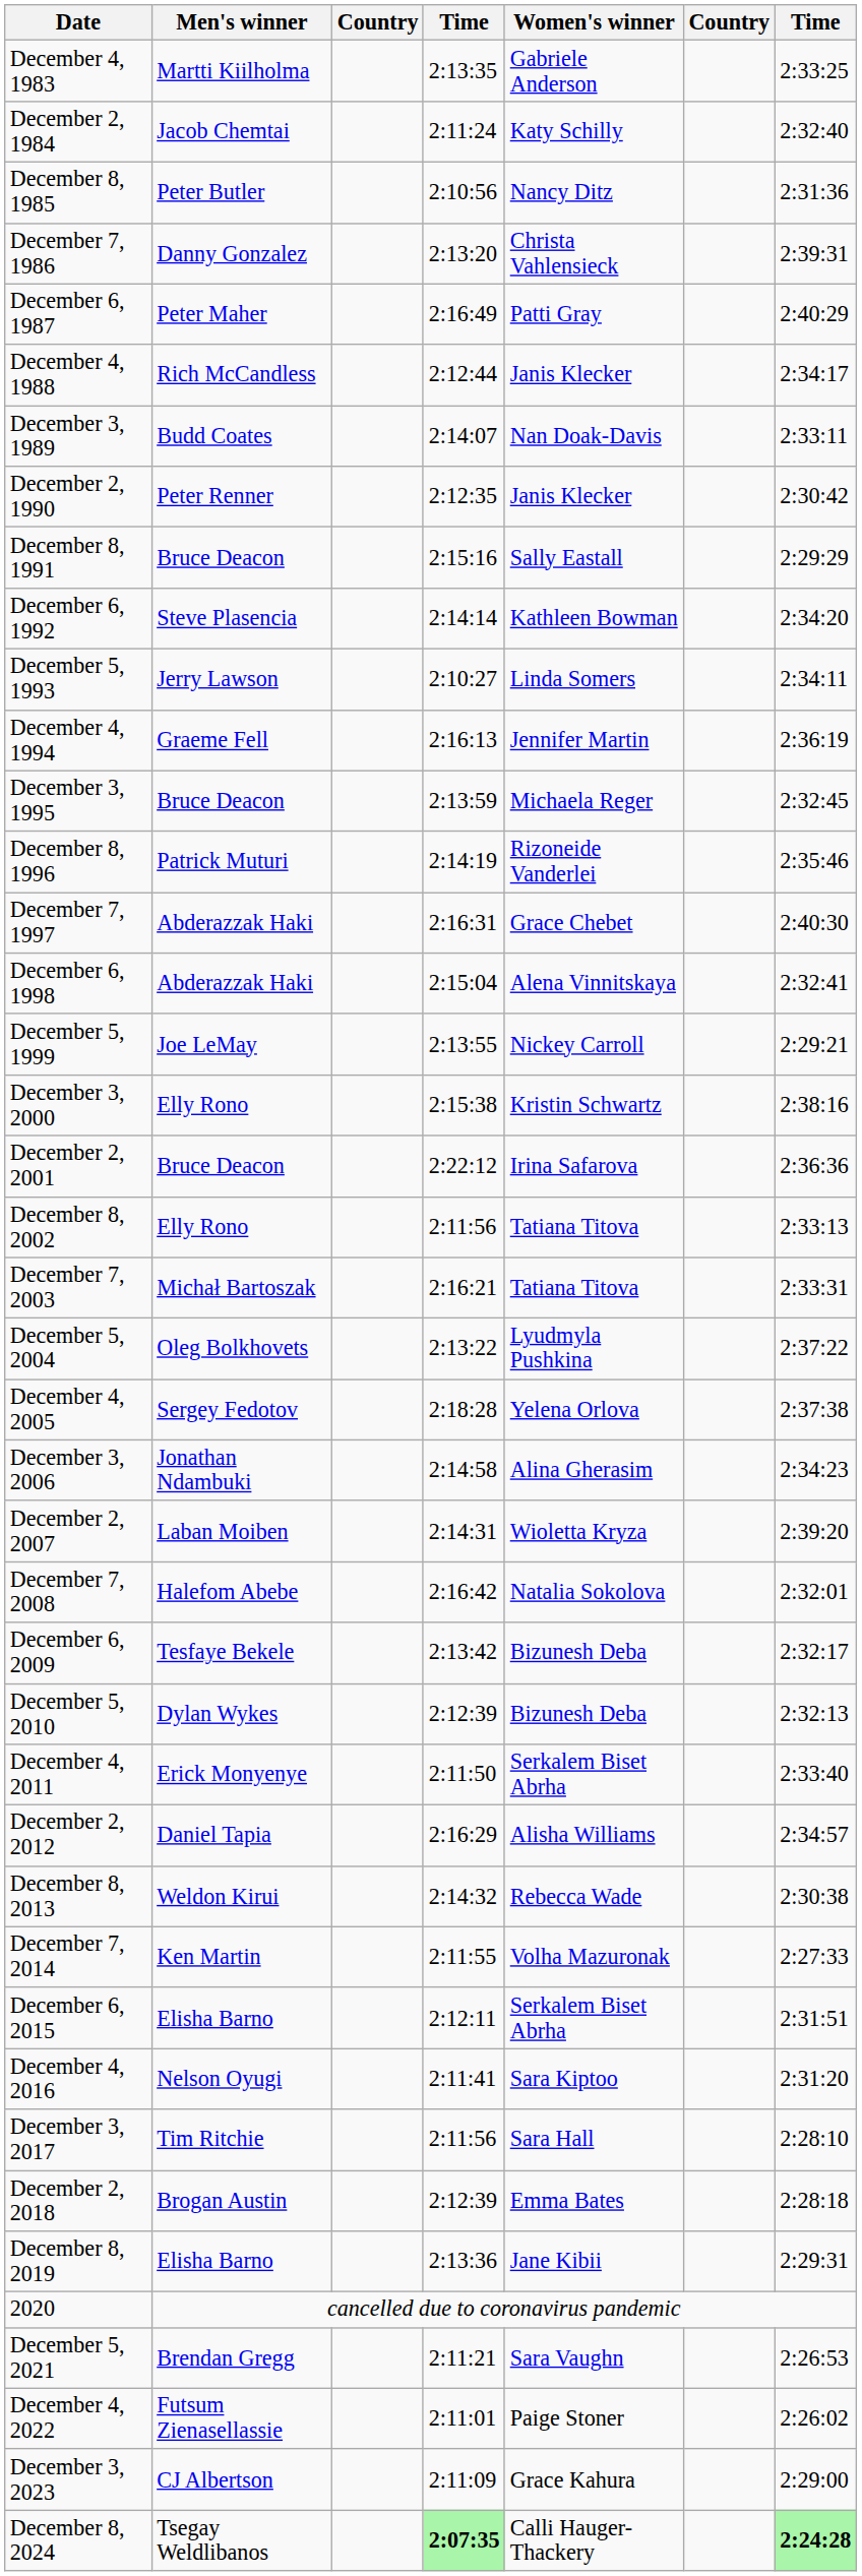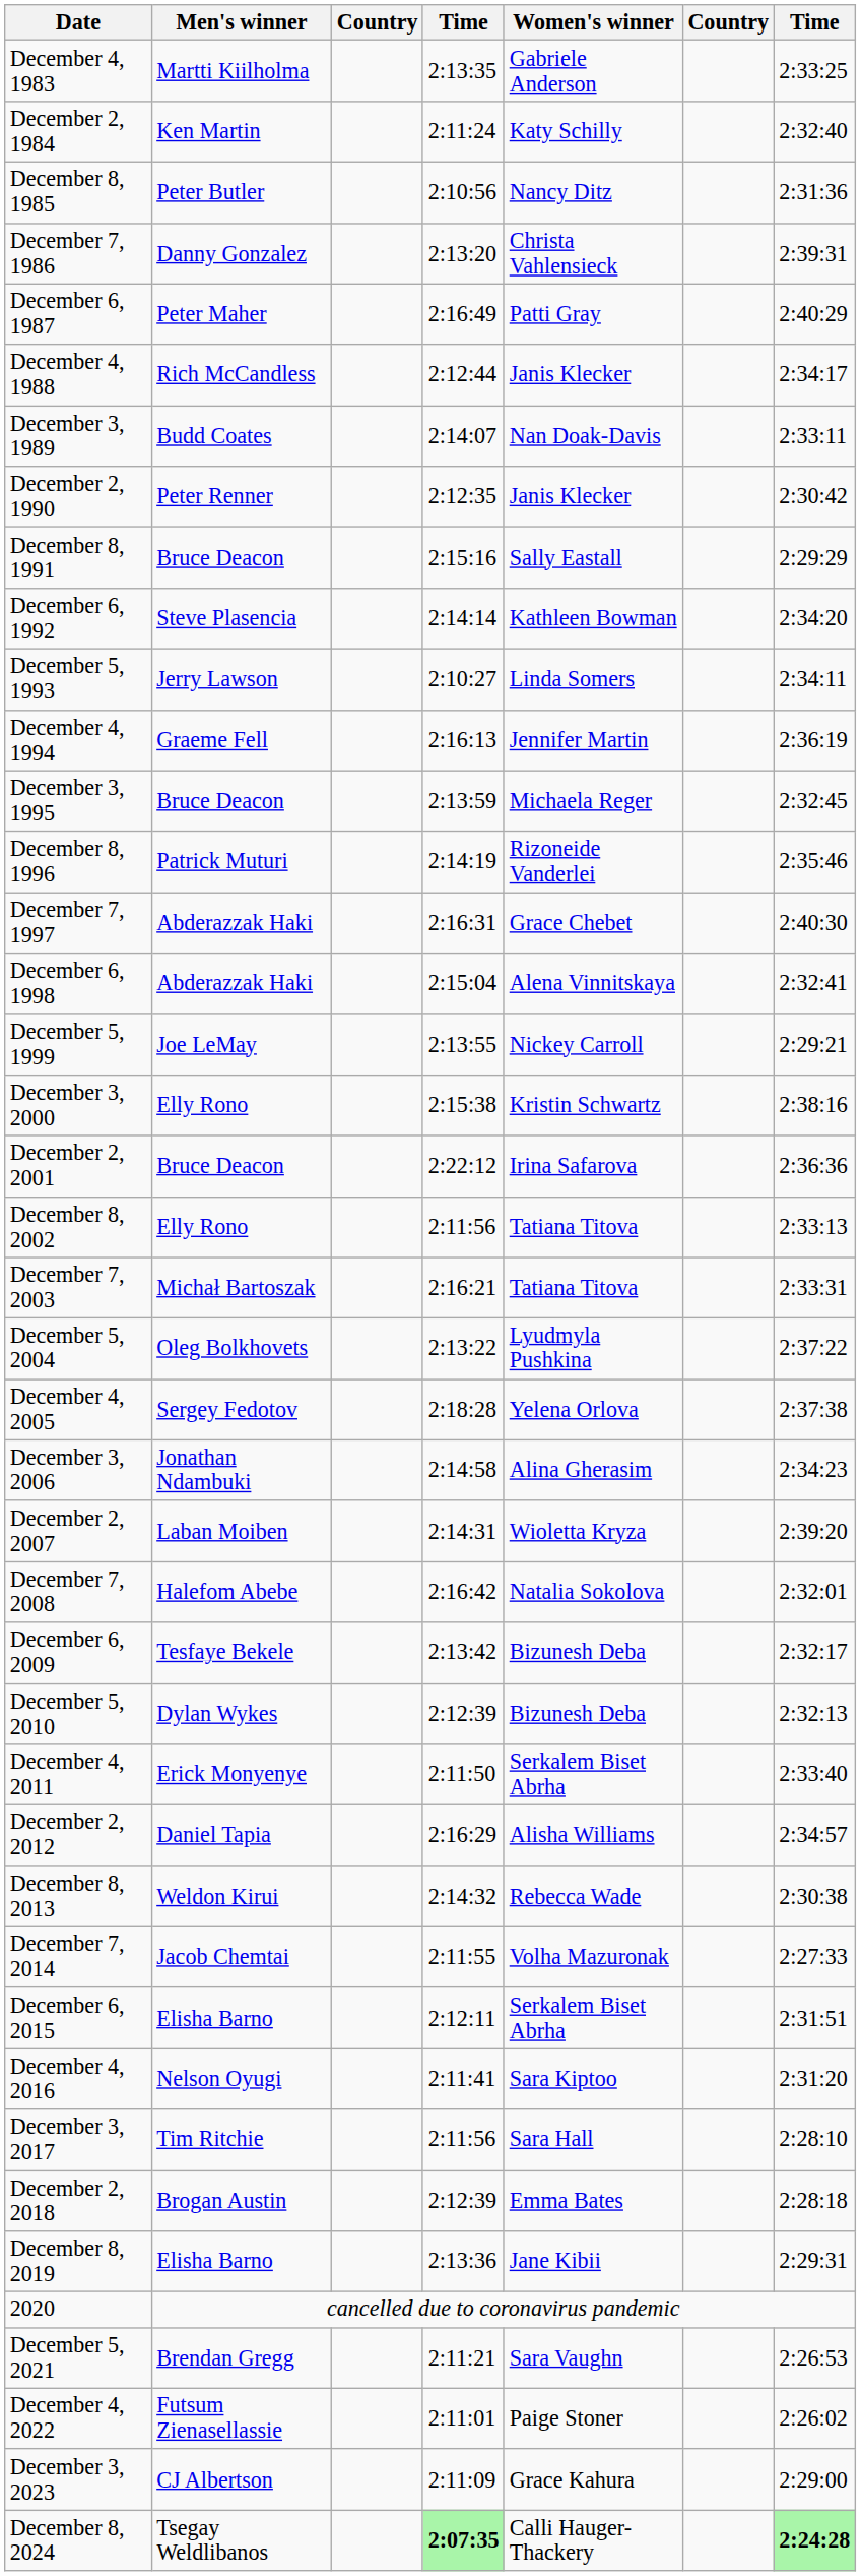 <table class="wikitable sortable">
 <tr>
 <th>Date</th>
 <th>Men's winner</th>
 <th>Country</th>
 <th>Time</th>
 <th>Women's winner</th>
 <th>Country</th>
 <th>Time</th>
 </tr>
 <tr>
 <td>December 4, 1983</td>
 <td><a href='#'>Martti Kiilholma</a></td>
 <td></td>
 <td>2:13:35</td>
 <td><a href='#'>Gabriele Anderson</a></td>
 <td></td>
 <td>2:33:25</td>
 </tr>
 <tr>
 <td>December 2, 1984</td>
-<td><a href='#'>Jacob Chemtai</a></td>
+<td><a href='#'>Ken Martin</a></td>
 <td></td>
 <td>2:11:24</td>
 <td><a href='#'>Katy Schilly</a></td>
 <td></td>
 <td>2:32:40</td>
 </tr>
 <tr>
 <td>December 8, 1985</td>
 <td><a href='#'>Peter Butler</a></td>
 <td></td>
 <td>2:10:56</td>
 <td><a href='#'>Nancy Ditz</a></td>
 <td></td>
 <td>2:31:36</td>
 </tr>
 <tr>
 <td>December 7, 1986</td>
 <td><a href='#'>Danny Gonzalez</a></td>
 <td></td>
 <td>2:13:20</td>
 <td><a href='#'>Christa Vahlensieck</a></td>
 <td></td>
 <td>2:39:31</td>
 </tr>
 <tr>
 <td>December 6, 1987</td>
 <td><a href='#'>Peter Maher</a></td>
 <td></td>
 <td>2:16:49</td>
 <td><a href='#'>Patti Gray</a></td>
 <td></td>
 <td>2:40:29</td>
 </tr>
 <tr>
 <td>December 4, 1988</td>
 <td><a href='#'>Rich McCandless</a></td>
 <td></td>
 <td>2:12:44</td>
 <td><a href='#'>Janis Klecker</a></td>
 <td></td>
 <td>2:34:17</td>
 </tr>
 <tr>
 <td>December 3, 1989</td>
 <td><a href='#'>Budd Coates</a></td>
 <td></td>
 <td>2:14:07</td>
 <td><a href='#'>Nan Doak-Davis</a></td>
 <td></td>
 <td>2:33:11</td>
 </tr>
 <tr>
 <td>December 2, 1990</td>
 <td><a href='#'>Peter Renner</a></td>
 <td></td>
 <td>2:12:35</td>
 <td><a href='#'>Janis Klecker</a></td>
 <td></td>
 <td>2:30:42</td>
 </tr>
 <tr>
 <td>December 8, 1991</td>
 <td><a href='#'>Bruce Deacon</a></td>
 <td></td>
 <td>2:15:16</td>
 <td><a href='#'>Sally Eastall</a></td>
 <td></td>
 <td>2:29:29</td>
 </tr>
 <tr>
 <td>December 6, 1992</td>
 <td><a href='#'>Steve Plasencia</a></td>
 <td></td>
 <td>2:14:14</td>
 <td><a href='#'>Kathleen Bowman</a></td>
 <td></td>
 <td>2:34:20</td>
 </tr>
 <tr>
 <td>December 5, 1993</td>
 <td><a href='#'>Jerry Lawson</a></td>
 <td></td>
 <td>2:10:27</td>
 <td><a href='#'>Linda Somers</a></td>
 <td></td>
 <td>2:34:11</td>
 </tr>
 <tr>
 <td>December 4, 1994</td>
 <td><a href='#'>Graeme Fell</a></td>
 <td></td>
 <td>2:16:13</td>
 <td><a href='#'>Jennifer Martin</a></td>
 <td></td>
 <td>2:36:19</td>
 </tr>
 <tr>
 <td>December 3, 1995</td>
 <td><a href='#'>Bruce Deacon</a></td>
 <td></td>
 <td>2:13:59</td>
 <td><a href='#'>Michaela Reger</a></td>
 <td></td>
 <td>2:32:45</td>
 </tr>
 <tr>
 <td>December 8, 1996</td>
 <td><a href='#'>Patrick Muturi</a></td>
 <td></td>
 <td>2:14:19</td>
 <td><a href='#'>Rizoneide Vanderlei</a></td>
 <td></td>
 <td>2:35:46</td>
 </tr>
 <tr>
 <td>December 7, 1997</td>
 <td><a href='#'>Abderazzak Haki</a></td>
 <td></td>
 <td>2:16:31</td>
 <td><a href='#'>Grace Chebet</a></td>
 <td></td>
 <td>2:40:30</td>
 </tr>
 <tr>
 <td>December 6, 1998</td>
 <td><a href='#'>Abderazzak Haki</a></td>
 <td></td>
 <td>2:15:04</td>
 <td><a href='#'>Alena Vinnitskaya</a></td>
 <td></td>
 <td>2:32:41</td>
 </tr>
 <tr>
 <td>December 5, 1999</td>
 <td><a href='#'>Joe LeMay</a></td>
 <td></td>
 <td>2:13:55</td>
 <td><a href='#'>Nickey Carroll</a></td>
 <td></td>
 <td>2:29:21</td>
 </tr>
 <tr>
 <td>December 3, 2000</td>
 <td><a href='#'>Elly Rono</a></td>
 <td></td>
 <td>2:15:38</td>
 <td><a href='#'>Kristin Schwartz</a></td>
 <td></td>
 <td>2:38:16</td>
 </tr>
 <tr>
 <td>December 2, 2001</td>
 <td><a href='#'>Bruce Deacon</a></td>
 <td></td>
 <td>2:22:12</td>
 <td><a href='#'>Irina Safarova</a></td>
 <td></td>
 <td>2:36:36</td>
 </tr>
 <tr>
 <td>December 8, 2002</td>
 <td><a href='#'>Elly Rono</a></td>
 <td></td>
 <td>2:11:56</td>
 <td><a href='#'>Tatiana Titova</a></td>
 <td></td>
 <td>2:33:13</td>
 </tr>
 <tr>
 <td>December 7, 2003</td>
 <td><a href='#'>Michał Bartoszak</a></td>
 <td></td>
 <td>2:16:21</td>
 <td><a href='#'>Tatiana Titova</a></td>
 <td></td>
 <td>2:33:31</td>
 </tr>
 <tr>
 <td>December 5, 2004</td>
 <td><a href='#'>Oleg Bolkhovets</a></td>
 <td></td>
 <td>2:13:22</td>
 <td><a href='#'>Lyudmyla Pushkina</a></td>
 <td></td>
 <td>2:37:22</td>
 </tr>
 <tr>
 <td>December 4, 2005</td>
 <td><a href='#'>Sergey Fedotov</a></td>
 <td></td>
 <td>2:18:28</td>
 <td><a href='#'>Yelena Orlova</a></td>
 <td></td>
 <td>2:37:38</td>
 </tr>
 <tr>
 <td>December 3, 2006</td>
 <td><a href='#'>Jonathan Ndambuki</a></td>
 <td></td>
 <td>2:14:58</td>
 <td><a href='#'>Alina Gherasim</a></td>
 <td></td>
 <td>2:34:23</td>
 </tr>
 <tr>
 <td>December 2, 2007</td>
 <td><a href='#'>Laban Moiben</a></td>
 <td></td>
 <td>2:14:31</td>
 <td><a href='#'>Wioletta Kryza</a></td>
 <td></td>
 <td>2:39:20</td>
 </tr>
 <tr>
 <td>December 7, 2008</td>
 <td><a href='#'>Halefom Abebe</a></td>
 <td></td>
 <td>2:16:42</td>
 <td><a href='#'>Natalia Sokolova</a></td>
 <td></td>
 <td>2:32:01</td>
 </tr>
 <tr>
 <td>December 6, 2009</td>
 <td><a href='#'>Tesfaye Bekele</a></td>
 <td></td>
 <td>2:13:42</td>
 <td><a href='#'>Bizunesh Deba</a></td>
 <td></td>
 <td>2:32:17</td>
 </tr>
 <tr>
 <td>December 5, 2010</td>
 <td><a href='#'>Dylan Wykes</a></td>
 <td></td>
 <td>2:12:39</td>
 <td><a href='#'>Bizunesh Deba</a></td>
 <td></td>
 <td>2:32:13</td>
 </tr>
 <tr>
 <td>December 4, 2011</td>
 <td><a href='#'>Erick Monyenye</a></td>
 <td></td>
 <td>2:11:50</td>
 <td><a href='#'>Serkalem Biset Abrha</a></td>
 <td></td>
 <td>2:33:40</td>
 </tr>
 <tr>
 <td>December 2, 2012</td>
 <td><a href='#'>Daniel Tapia</a></td>
 <td></td>
 <td>2:16:29</td>
 <td><a href='#'>Alisha Williams</a></td>
 <td></td>
 <td>2:34:57</td>
 </tr>
 <tr>
 <td>December 8, 2013</td>
 <td><a href='#'>Weldon Kirui</a></td>
 <td></td>
 <td>2:14:32</td>
 <td><a href='#'>Rebecca Wade</a></td>
 <td></td>
 <td>2:30:38</td>
 </tr>
 <tr>
 <td>December 7, 2014</td>
-<td><a href='#'>Ken Martin</a></td>
+<td><a href='#'>Jacob Chemtai</a></td>
 <td></td>
 <td>2:11:55</td>
 <td><a href='#'>Volha Mazuronak</a></td>
 <td></td>
 <td>2:27:33</td>
 </tr>
 <tr>
 <td>December 6, 2015</td>
 <td><a href='#'>Elisha Barno</a></td>
 <td></td>
 <td>2:12:11</td>
 <td><a href='#'>Serkalem Biset Abrha</a></td>
 <td></td>
 <td>2:31:51</td>
 </tr>
 <tr>
 <td>December 4, 2016</td>
 <td><a href='#'>Nelson Oyugi</a></td>
 <td></td>
 <td>2:11:41</td>
 <td><a href='#'>Sara Kiptoo</a></td>
 <td></td>
 <td>2:31:20</td>
 </tr>
 <tr>
 <td>December 3, 2017</td>
 <td><a href='#'>Tim Ritchie</a></td>
 <td></td>
 <td>2:11:56</td>
 <td><a href='#'>Sara Hall</a></td>
 <td></td>
 <td>2:28:10</td>
 </tr>
 <tr>
 <td>December 2, 2018</td>
 <td><a href='#'>Brogan Austin</a></td>
 <td></td>
 <td>2:12:39</td>
 <td><a href='#'>Emma Bates</a></td>
 <td></td>
 <td>2:28:18</td>
 </tr>
 <tr>
 <td>December 8, 2019</td>
 <td><a href='#'>Elisha Barno</a></td>
 <td></td>
 <td>2:13:36</td>
 <td><a href='#'>Jane Kibii</a></td>
 <td></td>
 <td>2:29:31</td>
 </tr>
 <tr>
 <td>2020</td>
 <td colspan="6" align="center" data-sort-value=""><em>cancelled due to coronavirus pandemic</em></td>
 </tr>
 <tr>
 <td>December 5, 2021</td>
 <td><a href='#'>Brendan Gregg</a></td>
 <td></td>
 <td>2:11:21</td>
 <td><a href='#'>Sara Vaughn</a></td>
 <td></td>
 <td>2:26:53</td>
 </tr>
 <tr>
 <td>December 4, 2022</td>
 <td><a href='#'>Futsum Zienasellassie</a></td>
 <td></td>
 <td>2:11:01</td>
 <td>Paige Stoner</td>
 <td></td>
 <td>2:26:02</td>
 </tr>
 <tr>
 <td>December 3, 2023</td>
 <td><a href='#'>CJ Albertson</a></td>
 <td></td>
 <td>2:11:09</td>
 <td>Grace Kahura</td>
 <td></td>
 <td>2:29:00</td>
 </tr>
 <tr>
 <td>December 8, 2024</td>
 <td>Tsegay Weldlibanos</td>
 <td></td>
 <td bgcolor=#A9F5A9><strong>2:07:35</strong></td>
 <td>Calli Hauger-Thackery</td>
 <td></td>
 <td bgcolor=#A9F5A9><strong>2:24:28</strong></td>
 </tr>
 </table>
